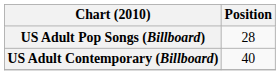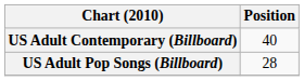 <table class="wikitable sortable plainrowheaders" style="text-align:center;">
 <tr>
 <th>Chart (2010)</th>
 <th>Position</th>
 </tr>
 <tr>
+<th scope="row">US Adult Contemporary (<em>Billboard</em>)</th>
+<td>40</td>
+</tr>
+<tr>
 <th scope="row">US Adult Pop Songs (<em>Billboard</em>)</th>
 <td>28</td>
 </tr>
 <tr>
-<th scope="row">US Adult Contemporary (<em>Billboard</em>)</th>
-<td>40</td>
-</tr>
-<tr>
 </tr>
 </table>
